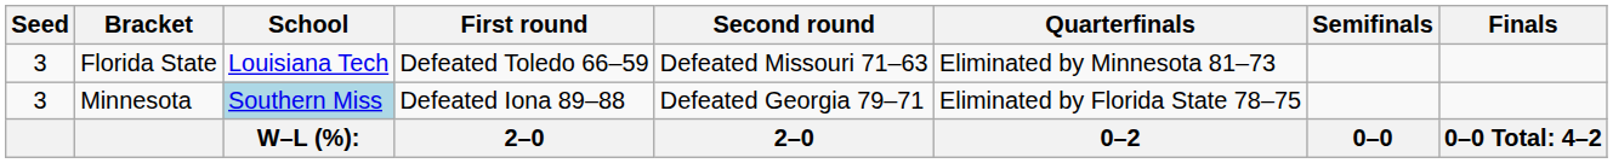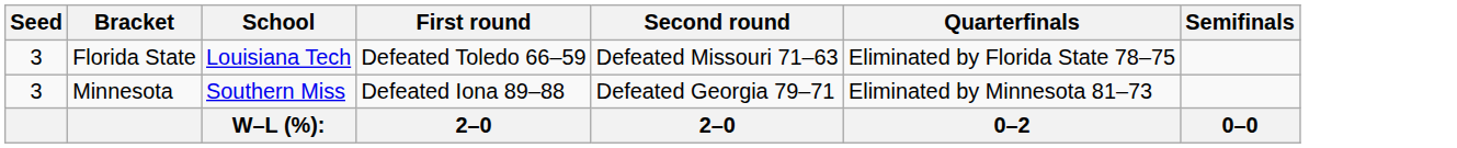 <table class="sortable wikitable" style="white-space:nowrap; font-size:90%;">
 <tr>
 <th>Seed</th>
 <th>Bracket</th>
 <th>School</th>
 <th>First round</th>
 <th>Second round</th>
 <th>Quarterfinals</th>
 <th>Semifinals</th>
-<th>Finals</th>
 </tr>
 <tr>
 <td align=center>3</td>
 <td>Florida State</td>
 <td><a href='#'>Louisiana Tech</a></td>
 <td>Defeated Toledo 66–59</td>
 <td>Defeated Missouri 71–63</td>
-<td>Eliminated by Minnesota 81–73</td>
-<td></td>
+<td>Eliminated by Florida State 78–75</td>
 <td></td>
 </tr>
 <tr>
 <td align=center>3</td>
 <td>Minnesota</td>
-<td style="background: lightblue;"><a href='#'>Southern Miss</a></td>
+<td><a href='#'>Southern Miss</a></td>
 <td>Defeated Iona 89–88</td>
 <td>Defeated Georgia 79–71</td>
-<td>Eliminated by Florida State 78–75</td>
-<td></td>
+<td>Eliminated by Minnesota 81–73</td>
 <td></td>
 </tr>
 <tr>
 <th></th>
 <th></th>
 <th>W–L (%):</th>
 <th>2–0 </th>
 <th>2–0 </th>
 <th>0–2 </th>
 <th>0–0 </th>
-<th>0–0  Total: 4–2 </th>
 </tr>
 </table>
